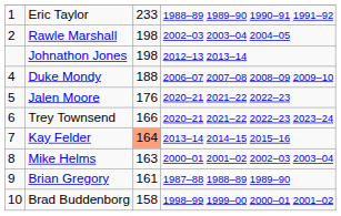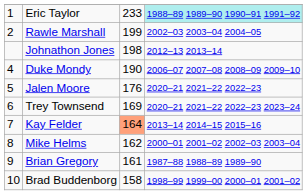 <table class="wikitable">
 <tr>
 </tr>
 <tr>
 <td>1</td>
 <td>Eric Taylor</td>
 <td>233</td>
-<td style="font-size:80%;"><a href='#'>1988–89</a> <a href='#'>1989–90</a> <a href='#'>1990–91</a> <a href='#'>1991–92</a></td>
+<td style="background: paleturquoise; font-size:80%;"><a href='#'>1988–89</a> <a href='#'>1989–90</a> <a href='#'>1990–91</a> <a href='#'>1991–92</a></td>
 </tr>
 <tr>
 <td>2</td>
 <td><a href='#'>Rawle Marshall</a></td>
-<td>198</td>
+<td>199</td>
 <td style="font-size:80%;"><a href='#'>2002–03</a> <a href='#'>2003–04</a> <a href='#'>2004–05</a></td>
 </tr>
 <tr>
 <td></td>
 <td><a href='#'>Johnathon Jones</a></td>
 <td>198</td>
 <td style="font-size:80%;"><a href='#'>2012–13</a> <a href='#'>2013–14</a></td>
 </tr>
 <tr>
 <td>4</td>
 <td><a href='#'>Duke Mondy</a></td>
-<td>188</td>
+<td>190</td>
 <td style="font-size:80%;"><a href='#'>2006–07</a> <a href='#'>2007–08</a> <a href='#'>2008–09</a> <a href='#'>2009–10</a></td>
 </tr>
 <tr>
 <td>5</td>
 <td><a href='#'>Jalen Moore</a></td>
 <td>176</td>
 <td style="font-size:80%;"><a href='#'>2020–21</a> <a href='#'>2021–22</a> <a href='#'>2022–23</a></td>
 </tr>
 <tr>
 <td>6</td>
 <td>Trey Townsend</td>
-<td>166</td>
+<td>169</td>
 <td style="font-size:80%;"><a href='#'>2020–21</a> <a href='#'>2021–22</a> <a href='#'>2022–23</a> <a href='#'>2023–24</a></td>
 </tr>
 <tr>
 <td>7</td>
 <td><a href='#'>Kay Felder</a></td>
 <td style="background: lightsalmon;">164</td>
 <td style="font-size:80%;"><a href='#'>2013–14</a> <a href='#'>2014–15</a> <a href='#'>2015–16</a></td>
 </tr>
 <tr>
 <td>8</td>
 <td><a href='#'>Mike Helms</a></td>
-<td>163</td>
+<td>162</td>
 <td style="font-size:80%;"><a href='#'>2000–01</a> <a href='#'>2001–02</a> <a href='#'>2002–03</a> <a href='#'>2003–04</a></td>
 </tr>
 <tr>
 <td>9</td>
 <td><a href='#'>Brian Gregory</a></td>
 <td>161</td>
 <td style="font-size:80%;"><a href='#'>1987–88</a> <a href='#'>1988–89</a> <a href='#'>1989–90</a></td>
 </tr>
 <tr>
 <td>10</td>
 <td>Brad Buddenborg</td>
 <td>158</td>
 <td style="font-size:80%;"><a href='#'>1998–99</a> <a href='#'>1999–00</a> <a href='#'>2000–01</a> <a href='#'>2001–02</a></td>
 </tr>
 </table>
